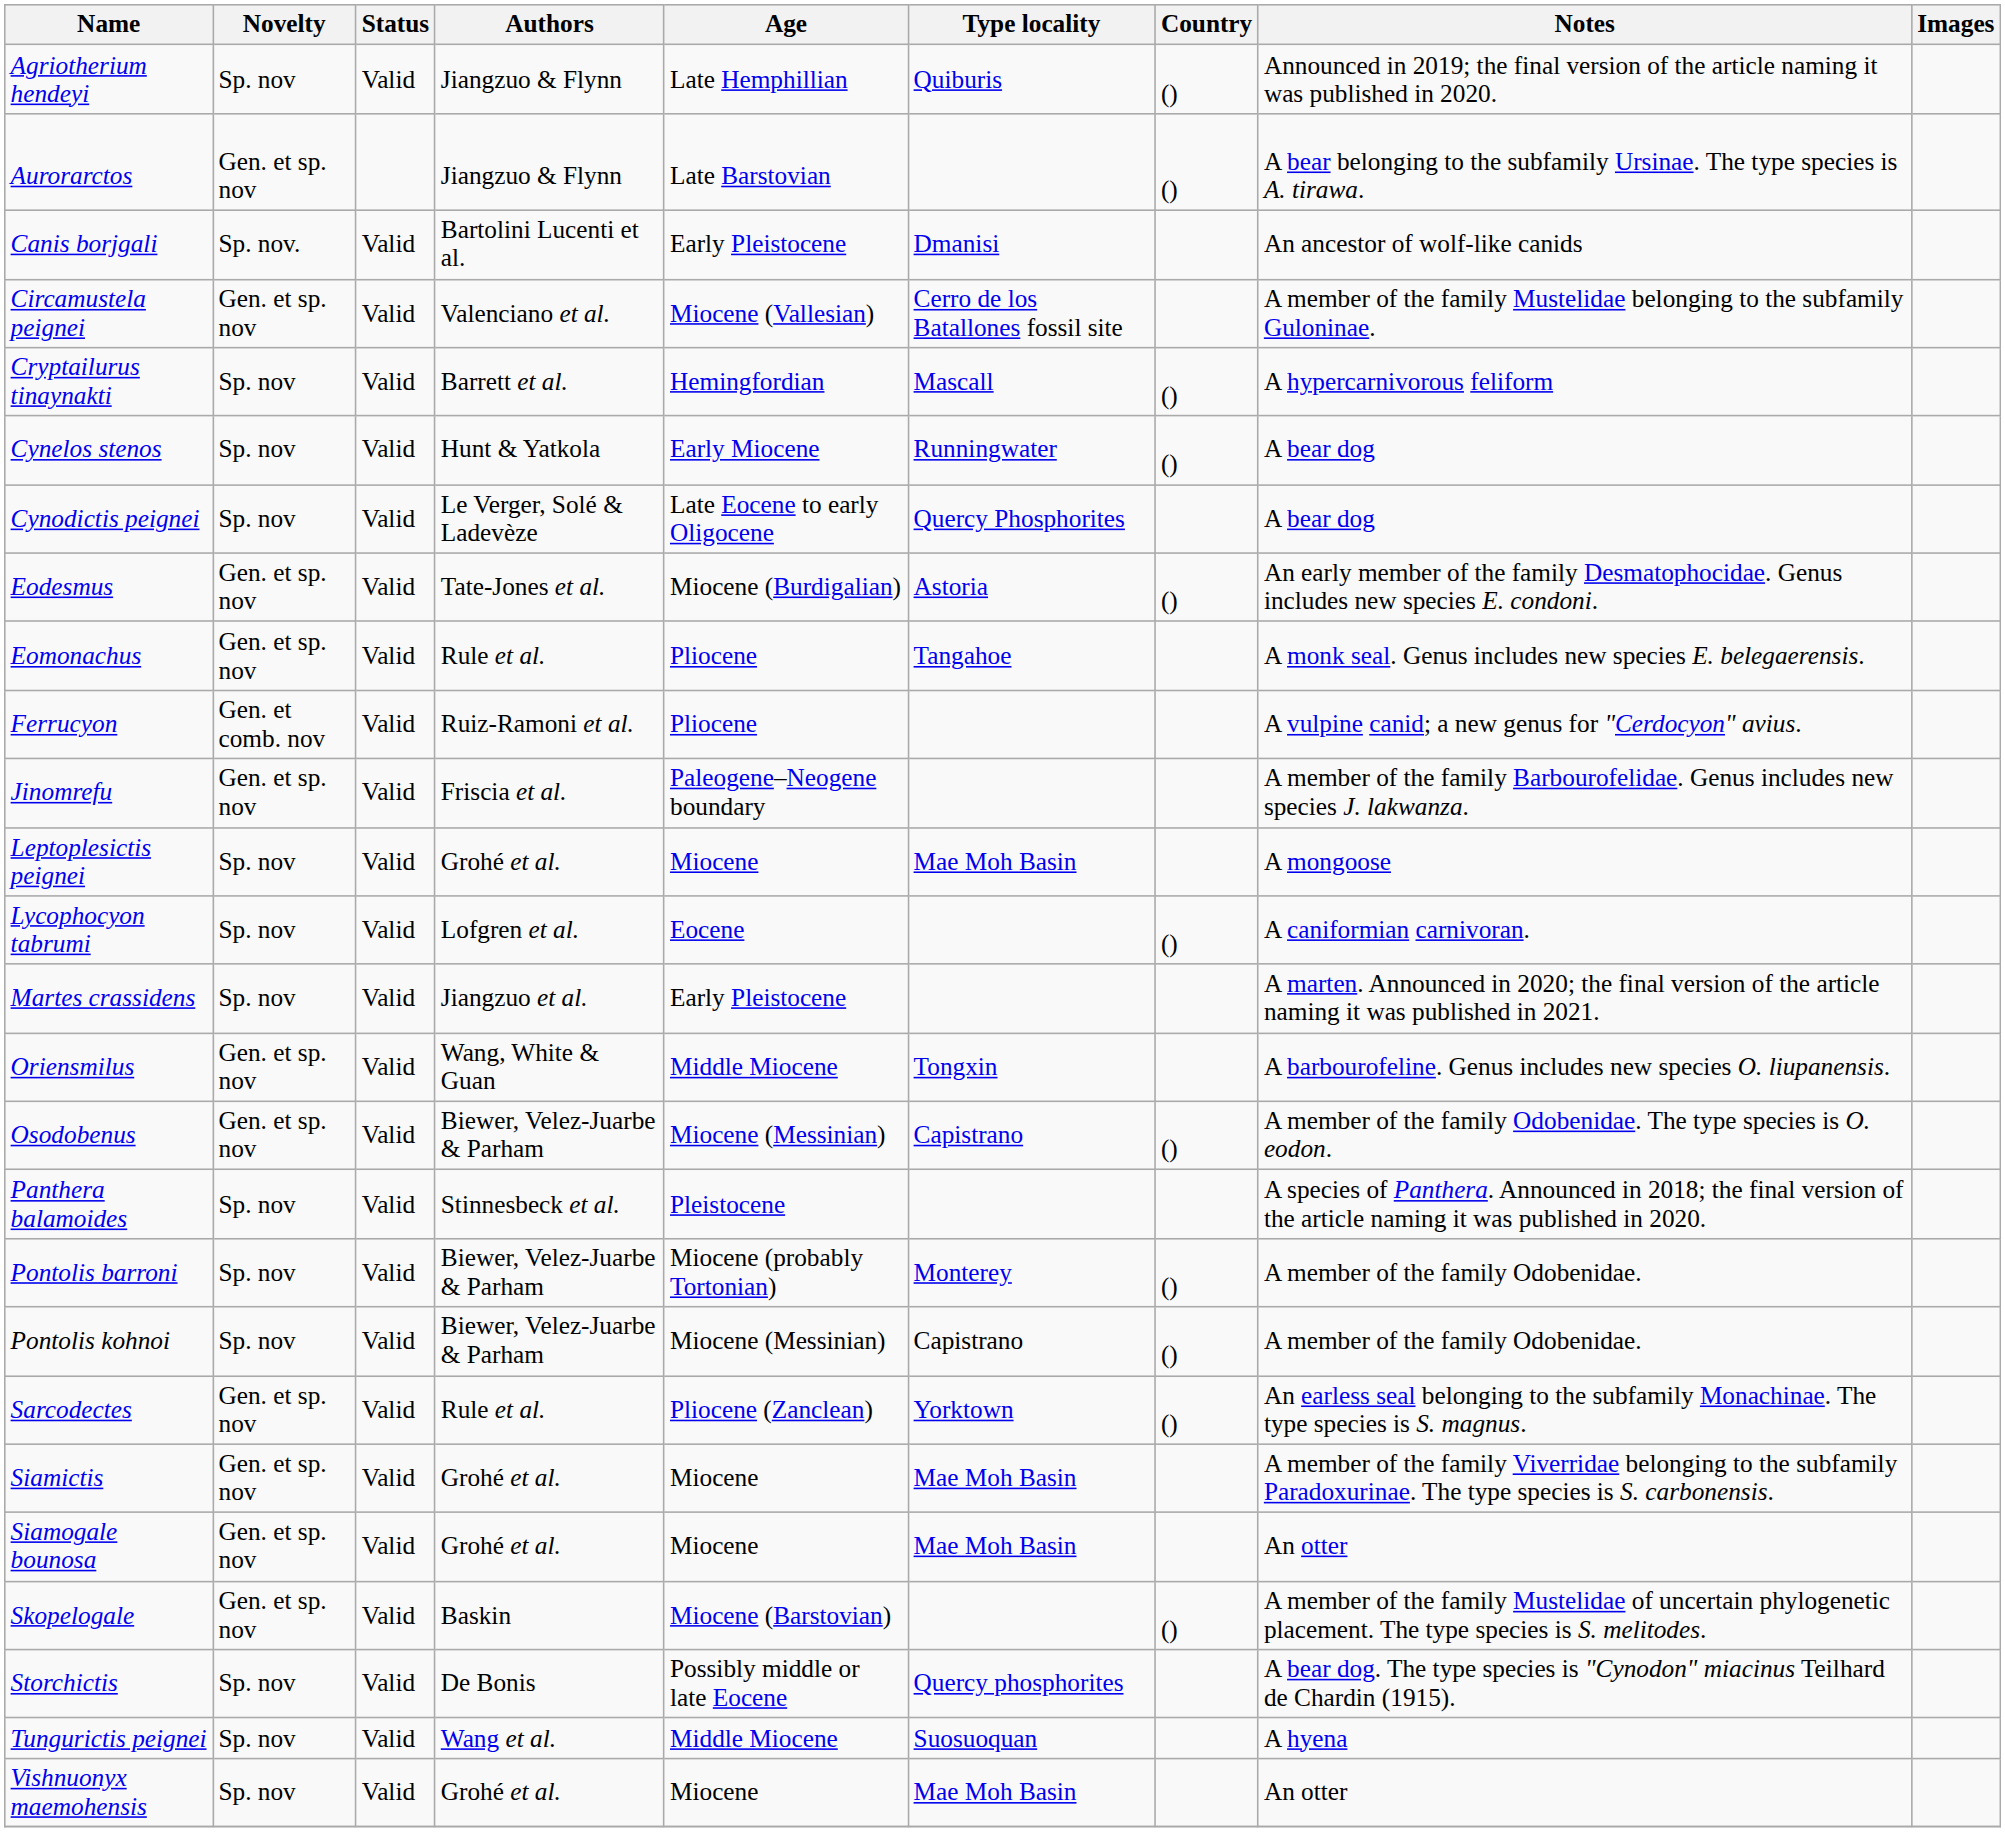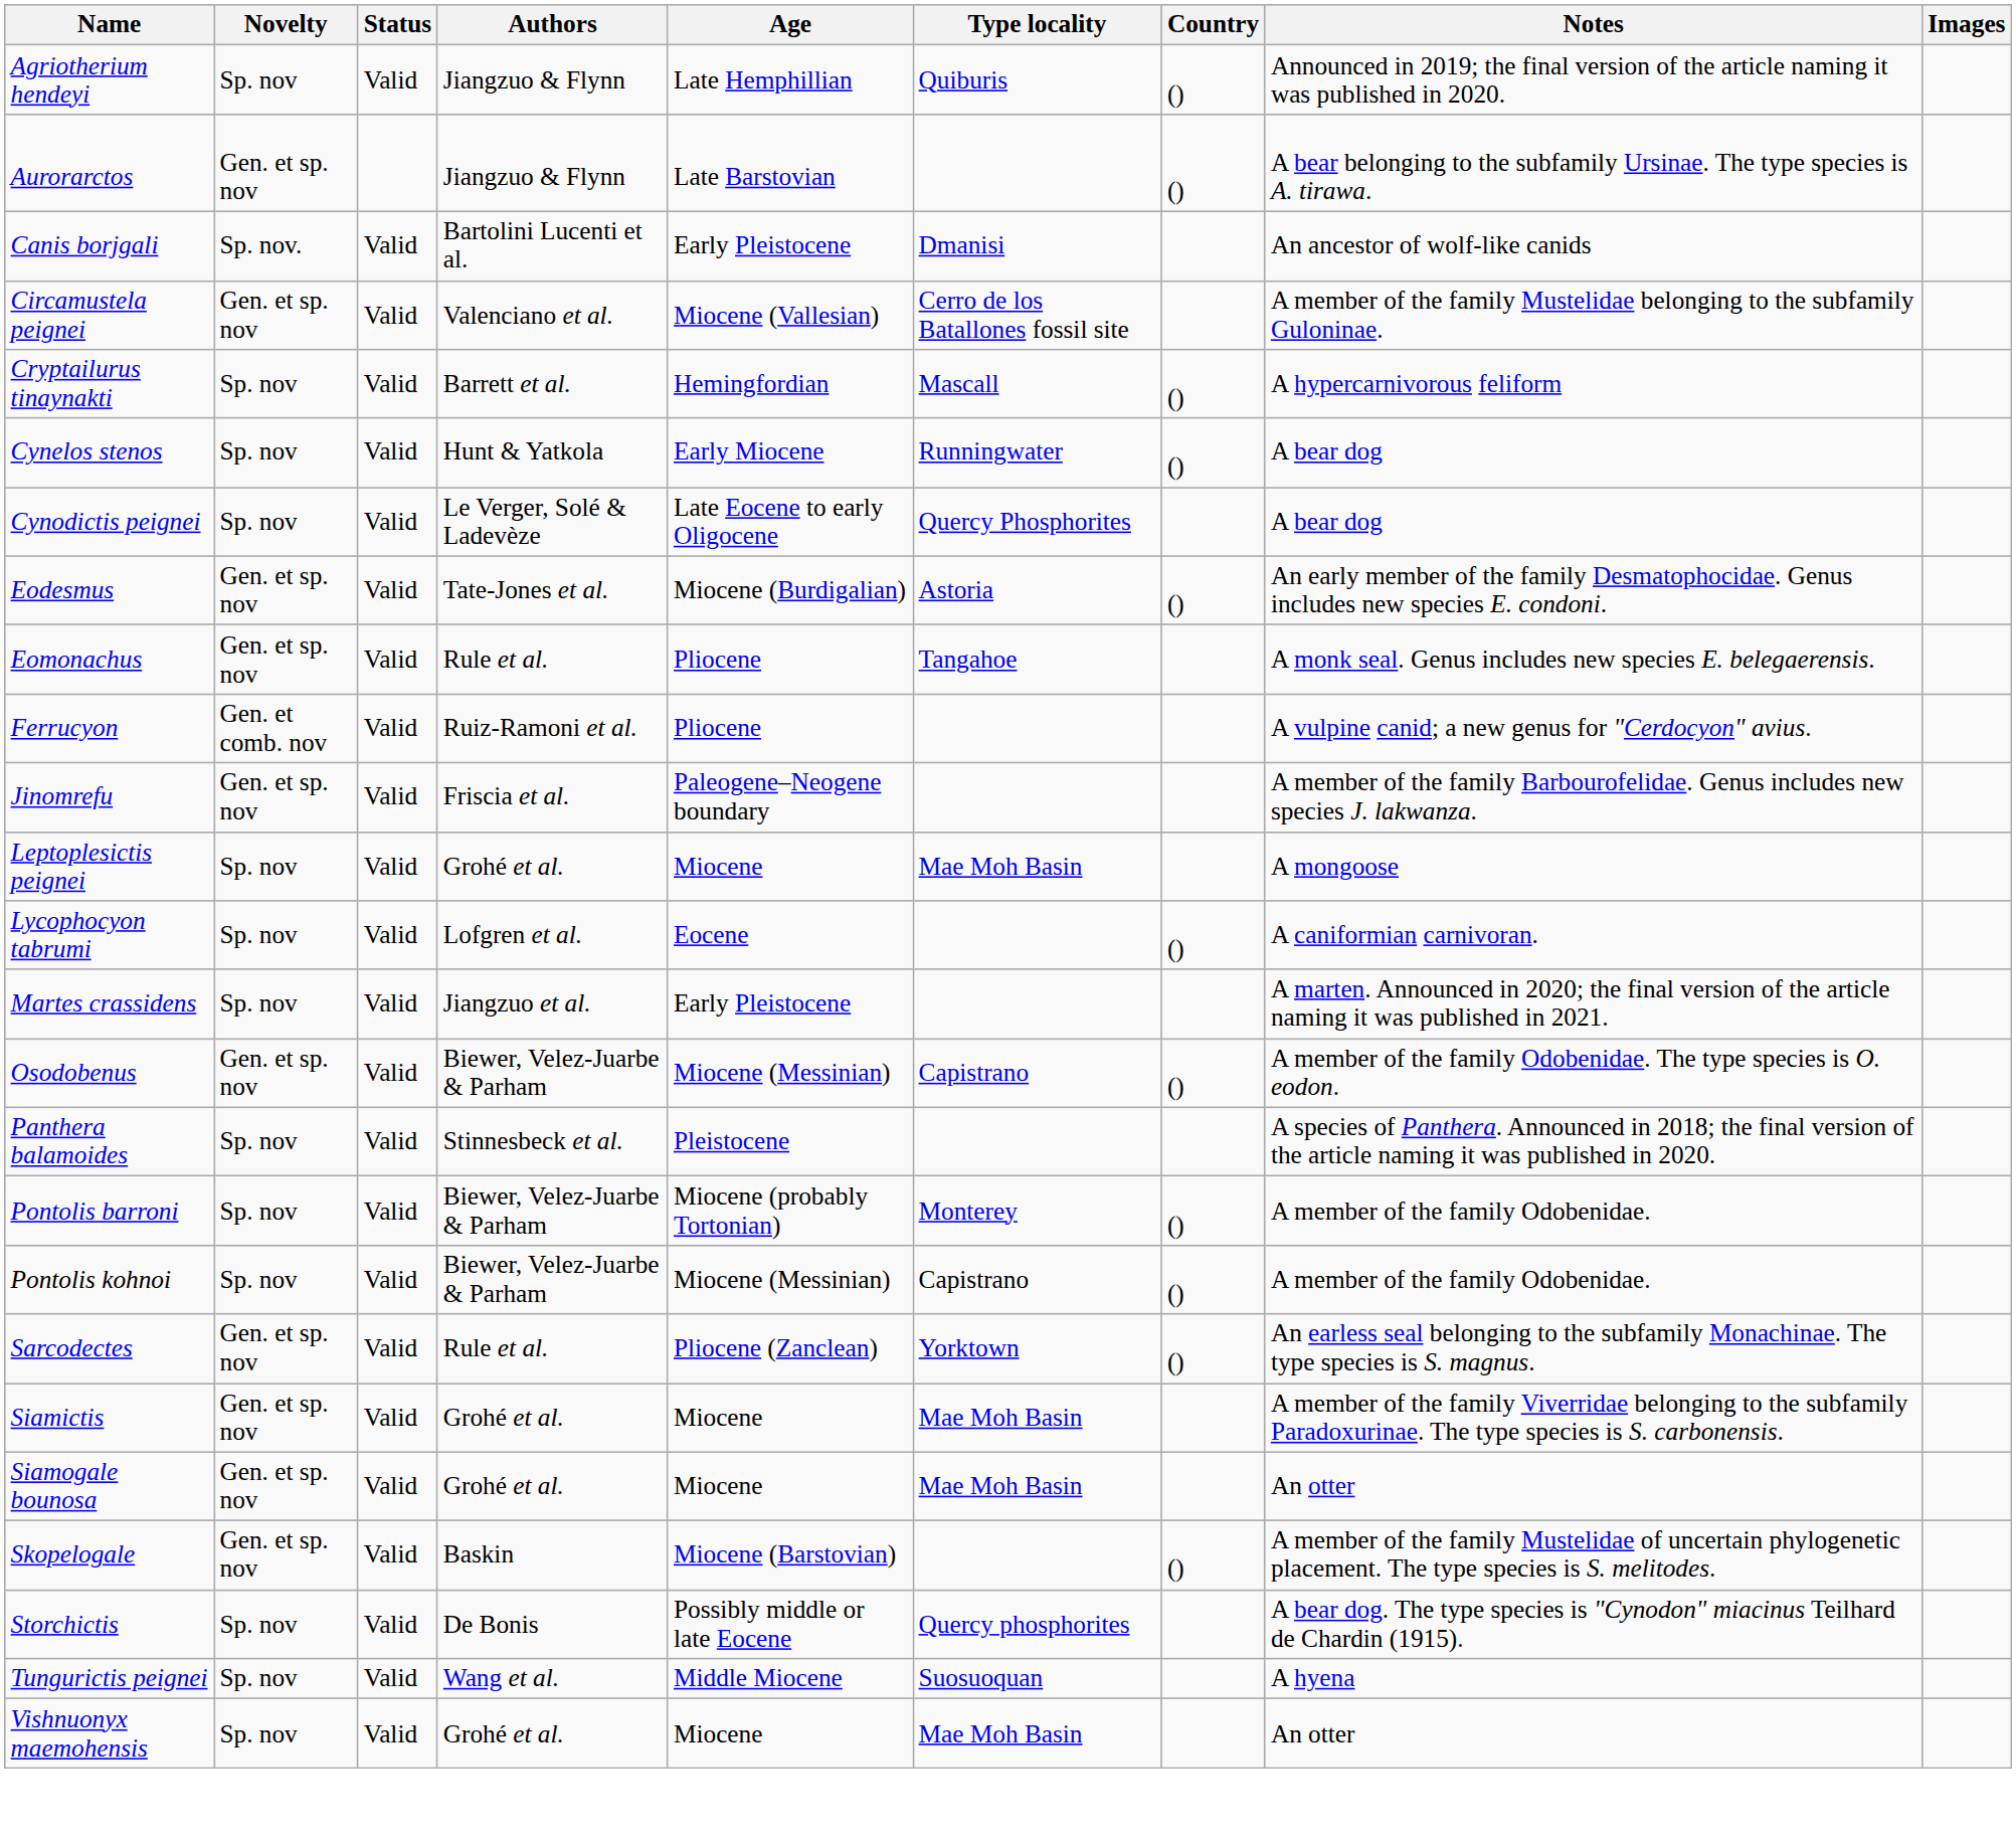 <table class="wikitable sortable" align="center" width="100%">
 <tr>
 <th>Name</th>
 <th>Novelty</th>
 <th>Status</th>
 <th>Authors</th>
 <th>Age</th>
 <th>Type locality</th>
 <th>Country</th>
 <th>Notes</th>
 <th>Images</th>
 </tr>
 <tr>
 <td><em><a href='#'>Agriotherium hendeyi</a></em></td>
 <td>Sp. nov</td>
 <td>Valid</td>
 <td>Jiangzuo & Flynn</td>
 <td>Late <a href='#'>Hemphillian</a></td>
 <td><a href='#'>Quiburis</a></td>
 <td><br>()</td>
 <td>Announced in 2019; the final version of the article naming it was published in 2020.</td>
 <td></td>
 </tr>
 <tr>
 <td><br><em><a href='#'>Aurorarctos</a></em></td>
 <td><br>Gen. et sp. nov</td>
 <td></td>
 <td><br>Jiangzuo & Flynn</td>
 <td><br>Late <a href='#'>Barstovian</a></td>
 <td></td>
 <td><br><br>()</td>
 <td><br>A <a href='#'>bear</a> belonging to the subfamily <a href='#'>Ursinae</a>. The type species is <em>A. tirawa</em>.</td>
 <td></td>
 </tr>
 <tr>
 <td><em><a href='#'>Canis borjgali</a></em></td>
 <td>Sp. nov.</td>
 <td>Valid</td>
 <td>Bartolini Lucenti et al.</td>
 <td>Early <a href='#'>Pleistocene</a></td>
 <td><a href='#'>Dmanisi</a></td>
 <td></td>
 <td>An ancestor of wolf-like canids</td>
 <td></td>
 </tr>
 <tr>
 <td><em><a href='#'>Circamustela peignei</a></em></td>
 <td>Gen. et sp. nov</td>
 <td>Valid</td>
 <td>Valenciano <em>et al.</em></td>
 <td><a href='#'>Miocene</a> (<a href='#'>Vallesian</a>)</td>
 <td><a href='#'>Cerro de los Batallones</a> fossil site</td>
 <td></td>
 <td>A member of the family <a href='#'>Mustelidae</a> belonging to the subfamily <a href='#'>Guloninae</a>.</td>
 <td></td>
 </tr>
 <tr>
 <td><em><a href='#'>Cryptailurus tinaynakti</a></em></td>
 <td>Sp. nov</td>
 <td>Valid</td>
 <td>Barrett <em>et al.</em></td>
 <td><a href='#'>Hemingfordian</a></td>
 <td><a href='#'>Mascall</a></td>
 <td><br>()</td>
 <td>A <a href='#'>hypercarnivorous</a> <a href='#'>feliform</a></td>
 <td></td>
 </tr>
 <tr>
 <td><em><a href='#'>Cynelos stenos</a></em></td>
 <td>Sp. nov</td>
 <td>Valid</td>
 <td>Hunt & Yatkola</td>
 <td><a href='#'>Early Miocene</a></td>
 <td><a href='#'>Runningwater</a></td>
 <td><br>()</td>
 <td>A <a href='#'>bear dog</a></td>
 <td></td>
 </tr>
 <tr>
 <td><em><a href='#'>Cynodictis peignei</a></em></td>
 <td>Sp. nov</td>
 <td>Valid</td>
 <td>Le Verger, Solé & Ladevèze</td>
 <td>Late <a href='#'>Eocene</a> to early <a href='#'>Oligocene</a></td>
 <td><a href='#'>Quercy Phosphorites</a></td>
 <td></td>
 <td>A <a href='#'>bear dog</a></td>
 <td></td>
 </tr>
 <tr>
 <td><em><a href='#'>Eodesmus</a></em></td>
 <td>Gen. et sp. nov</td>
 <td>Valid</td>
 <td>Tate-Jones <em>et al.</em></td>
 <td>Miocene (<a href='#'>Burdigalian</a>)</td>
 <td><a href='#'>Astoria</a></td>
 <td><br>()</td>
 <td>An early member of the family <a href='#'>Desmatophocidae</a>. Genus includes new species <em>E. condoni</em>.</td>
 <td></td>
 </tr>
 <tr>
 <td><em><a href='#'>Eomonachus</a></em></td>
 <td>Gen. et sp. nov</td>
 <td>Valid</td>
 <td>Rule <em>et al.</em></td>
 <td><a href='#'>Pliocene</a></td>
 <td><a href='#'>Tangahoe</a></td>
 <td></td>
 <td>A <a href='#'>monk seal</a>. Genus includes new species <em>E. belegaerensis</em>.</td>
 <td></td>
 </tr>
 <tr>
 <td><em><a href='#'>Ferrucyon</a></em></td>
 <td>Gen. et comb. nov</td>
 <td>Valid</td>
 <td>Ruiz-Ramoni <em>et al.</em></td>
 <td><a href='#'>Pliocene</a></td>
 <td></td>
 <td></td>
 <td>A <a href='#'>vulpine</a> <a href='#'>canid</a>; a new genus for <em>"<a href='#'>Cerdocyon</a>" avius</em>.</td>
 <td></td>
 </tr>
 <tr>
 <td><em><a href='#'>Jinomrefu</a></em></td>
 <td>Gen. et sp. nov</td>
 <td>Valid</td>
 <td>Friscia <em>et al.</em></td>
 <td><a href='#'>Paleogene</a>–<a href='#'>Neogene</a> boundary</td>
 <td></td>
 <td></td>
 <td>A member of the family <a href='#'>Barbourofelidae</a>. Genus includes new species <em>J. lakwanza</em>.</td>
 <td></td>
 </tr>
 <tr>
 <td><em><a href='#'>Leptoplesictis peignei</a></em></td>
 <td>Sp. nov</td>
 <td>Valid</td>
 <td>Grohé <em>et al.</em></td>
 <td><a href='#'>Miocene</a></td>
 <td><a href='#'>Mae Moh Basin</a></td>
 <td></td>
 <td>A <a href='#'>mongoose</a></td>
 <td></td>
 </tr>
 <tr>
 <td><em><a href='#'>Lycophocyon tabrumi</a></em></td>
 <td>Sp. nov</td>
 <td>Valid</td>
 <td>Lofgren <em>et al.</em></td>
 <td><a href='#'>Eocene</a></td>
 <td></td>
 <td><br>()</td>
 <td>A <a href='#'>caniformian</a> <a href='#'>carnivoran</a>.</td>
 <td></td>
 </tr>
 <tr>
 <td><em><a href='#'>Martes crassidens</a></em></td>
 <td>Sp. nov</td>
 <td>Valid</td>
 <td>Jiangzuo <em>et al.</em></td>
 <td>Early <a href='#'>Pleistocene</a></td>
 <td></td>
 <td></td>
 <td>A <a href='#'>marten</a>. Announced in 2020; the final version of the article naming it was published in 2021.</td>
 <td></td>
 </tr>
 <tr>
-<td><em><a href='#'>Oriensmilus</a></em></td>
-<td>Gen. et sp. nov</td>
-<td>Valid</td>
-<td>Wang, White & Guan</td>
-<td><a href='#'>Middle Miocene</a></td>
-<td><a href='#'>Tongxin</a></td>
-<td></td>
-<td>A <a href='#'>barbourofeline</a>. Genus includes new species <em>O. liupanensis</em>.</td>
-<td></td>
-</tr>
-<tr>
 <td><em><a href='#'>Osodobenus</a></em></td>
 <td>Gen. et sp. nov</td>
 <td>Valid</td>
 <td>Biewer, Velez-Juarbe & Parham</td>
 <td><a href='#'>Miocene</a> (<a href='#'>Messinian</a>)</td>
 <td><a href='#'>Capistrano</a></td>
 <td><br>()</td>
 <td>A member of the family <a href='#'>Odobenidae</a>. The type species is <em>O. eodon</em>.</td>
 <td></td>
 </tr>
 <tr>
 <td><em><a href='#'>Panthera balamoides</a></em></td>
 <td>Sp. nov</td>
 <td>Valid</td>
 <td>Stinnesbeck <em>et al.</em></td>
 <td><a href='#'>Pleistocene</a></td>
 <td></td>
 <td></td>
 <td>A species of <em><a href='#'>Panthera</a></em>. Announced in 2018; the final version of the article naming it was published in 2020.</td>
 <td></td>
 </tr>
 <tr>
 <td><em><a href='#'>Pontolis barroni</a></em></td>
 <td>Sp. nov</td>
 <td>Valid</td>
 <td>Biewer, Velez-Juarbe & Parham</td>
 <td>Miocene (probably <a href='#'>Tortonian</a>)</td>
 <td><a href='#'>Monterey</a></td>
 <td><br>()</td>
 <td>A member of the family Odobenidae.</td>
 <td></td>
 </tr>
 <tr>
 <td><em>Pontolis kohnoi</em></td>
 <td>Sp. nov</td>
 <td>Valid</td>
 <td>Biewer, Velez-Juarbe & Parham</td>
 <td>Miocene (Messinian)</td>
 <td>Capistrano</td>
 <td><br>()</td>
 <td>A member of the family Odobenidae.</td>
 <td></td>
 </tr>
 <tr>
 <td><em><a href='#'>Sarcodectes</a></em></td>
 <td>Gen. et sp. nov</td>
 <td>Valid</td>
 <td>Rule <em>et al.</em></td>
 <td><a href='#'>Pliocene</a> (<a href='#'>Zanclean</a>)</td>
 <td><a href='#'>Yorktown</a></td>
 <td><br>()</td>
 <td>An <a href='#'>earless seal</a> belonging to the subfamily <a href='#'>Monachinae</a>. The type species is <em>S. magnus</em>.</td>
 <td></td>
 </tr>
 <tr>
 <td><em><a href='#'>Siamictis</a></em></td>
 <td>Gen. et sp. nov</td>
 <td>Valid</td>
 <td>Grohé <em>et al.</em></td>
 <td>Miocene</td>
 <td><a href='#'>Mae Moh Basin</a></td>
 <td></td>
 <td>A member of the family <a href='#'>Viverridae</a> belonging to the subfamily <a href='#'>Paradoxurinae</a>. The type species is <em>S. carbonensis</em>.</td>
 <td></td>
 </tr>
 <tr>
 <td><em><a href='#'>Siamogale bounosa</a></em></td>
 <td>Gen. et sp. nov</td>
 <td>Valid</td>
 <td>Grohé <em>et al.</em></td>
 <td>Miocene</td>
 <td><a href='#'>Mae Moh Basin</a></td>
 <td></td>
 <td>An <a href='#'>otter</a></td>
 <td></td>
 </tr>
 <tr>
 <td><em><a href='#'>Skopelogale</a></em></td>
 <td>Gen. et sp. nov</td>
 <td>Valid</td>
 <td>Baskin</td>
 <td><a href='#'>Miocene</a> (<a href='#'>Barstovian</a>)</td>
 <td></td>
 <td><br>()</td>
 <td>A member of the family <a href='#'>Mustelidae</a> of uncertain phylogenetic placement. The type species is <em>S. melitodes</em>.</td>
 <td></td>
 </tr>
 <tr>
 <td><em><a href='#'>Storchictis</a></em></td>
 <td>Sp. nov</td>
 <td>Valid</td>
 <td>De Bonis</td>
 <td>Possibly middle or late <a href='#'>Eocene</a></td>
 <td><a href='#'>Quercy phosphorites</a></td>
 <td></td>
 <td>A <a href='#'>bear dog</a>. The type species is <em>"Cynodon" miacinus</em> Teilhard de Chardin (1915).</td>
 <td></td>
 </tr>
 <tr>
 <td><em><a href='#'>Tungurictis peignei</a></em></td>
 <td>Sp. nov</td>
 <td>Valid</td>
 <td><a href='#'>Wang</a> <em>et al.</em></td>
 <td><a href='#'>Middle Miocene</a></td>
 <td><a href='#'>Suosuoquan</a></td>
 <td></td>
 <td>A <a href='#'>hyena</a></td>
 <td></td>
 </tr>
 <tr>
 <td><em><a href='#'>Vishnuonyx maemohensis</a></em></td>
 <td>Sp. nov</td>
 <td>Valid</td>
 <td>Grohé <em>et al.</em></td>
 <td>Miocene</td>
 <td><a href='#'>Mae Moh Basin</a></td>
 <td></td>
 <td>An otter</td>
 <td></td>
 </tr>
 <tr>
 </tr>
 </table>
